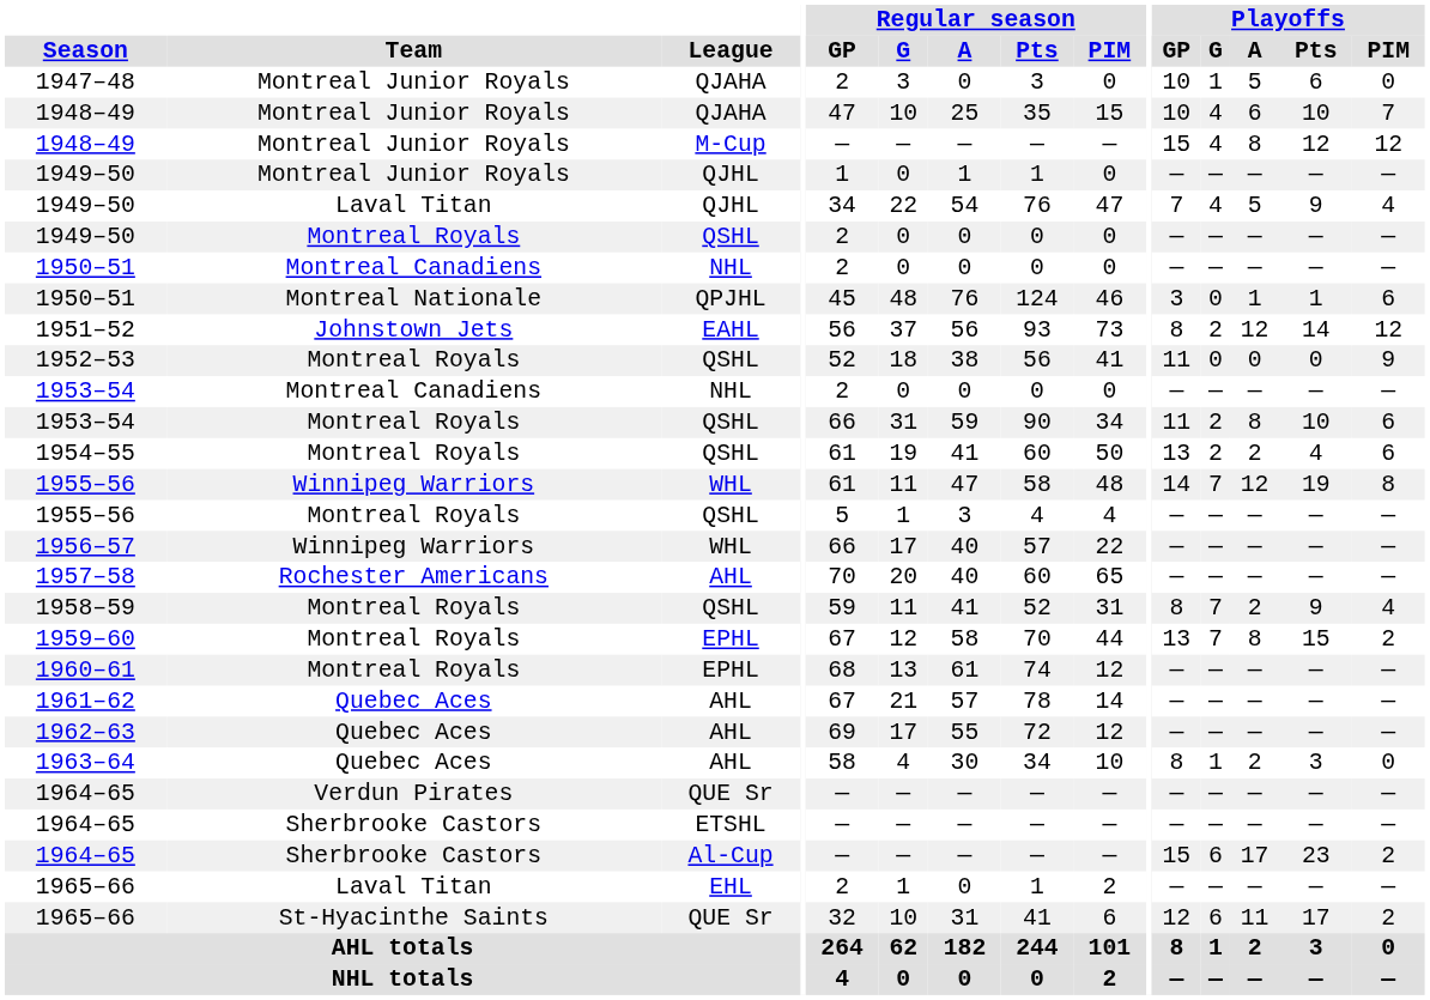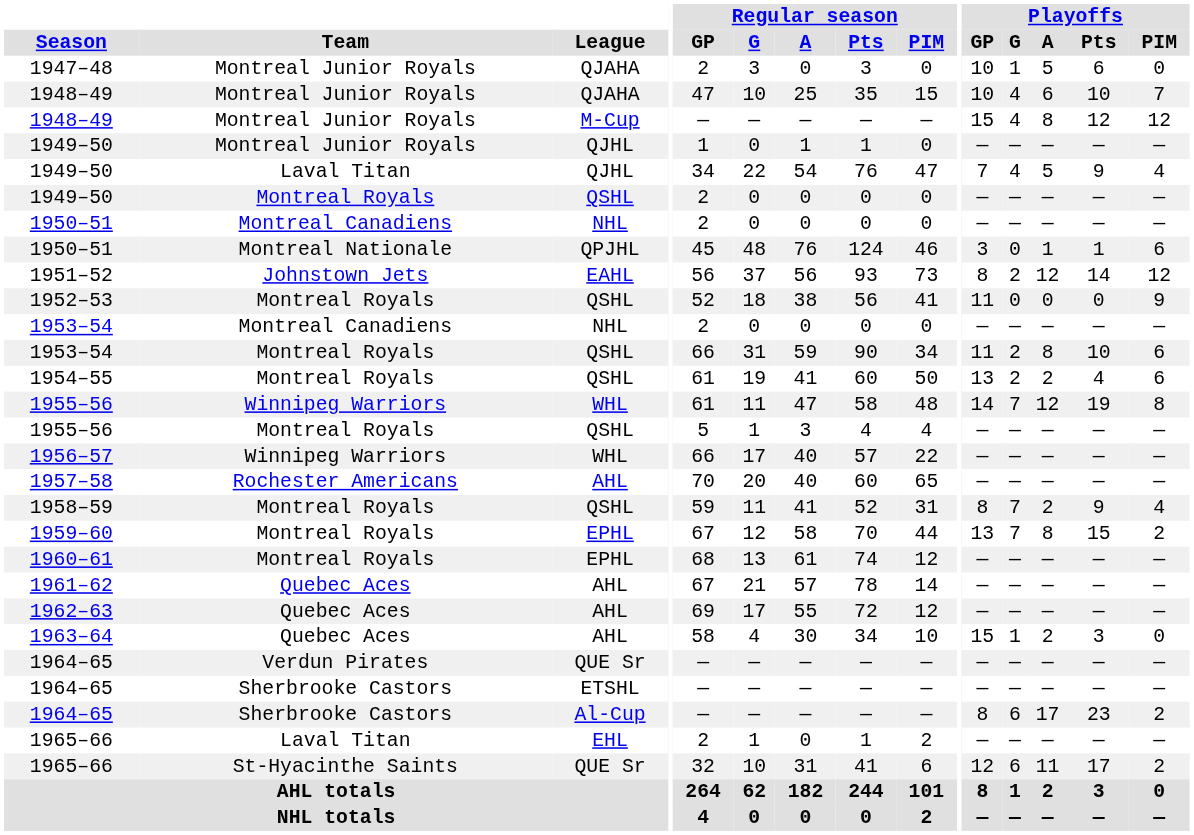 <table border="0" cellpadding="1" cellspacing="0" style="text-align:center; width:60em">
 <tr bgcolor="#e0e0e0">
 <th colspan="3" bgcolor="#ffffff"></th>
 <th rowspan="100" bgcolor="#ffffff"></th>
 <th colspan="5"><a href='#'>Regular season</a></th>
 <th rowspan="100" bgcolor="#ffffff"></th>
 <th colspan="5"><a href='#'>Playoffs</a></th>
 </tr>
 <tr bgcolor="#e0e0e0">
 <th><a href='#'>Season</a></th>
 <th>Team</th>
 <th>League</th>
 <th>GP</th>
 <th><a href='#'>G</a></th>
 <th><a href='#'>A</a></th>
 <th><a href='#'>Pts</a></th>
 <th><a href='#'>PIM</a></th>
 <th>GP</th>
 <th>G</th>
 <th>A</th>
 <th>Pts</th>
 <th>PIM</th>
 </tr>
 <tr>
 <td>1947–48</td>
 <td>Montreal Junior Royals</td>
 <td>QJAHA</td>
 <td>2</td>
 <td>3</td>
 <td>0</td>
 <td>3</td>
 <td>0</td>
 <td>10</td>
 <td>1</td>
 <td>5</td>
 <td>6</td>
 <td>0</td>
 </tr>
 <tr bgcolor="#f0f0f0">
 <td>1948–49</td>
 <td>Montreal Junior Royals</td>
 <td>QJAHA</td>
 <td>47</td>
 <td>10</td>
 <td>25</td>
 <td>35</td>
 <td>15</td>
 <td>10</td>
 <td>4</td>
 <td>6</td>
 <td>10</td>
 <td>7</td>
 </tr>
 <tr>
 <td><a href='#'>1948–49</a></td>
 <td>Montreal Junior Royals</td>
 <td><a href='#'>M-Cup</a></td>
 <td>—</td>
 <td>—</td>
 <td>—</td>
 <td>—</td>
 <td>—</td>
 <td>15</td>
 <td>4</td>
 <td>8</td>
 <td>12</td>
 <td>12</td>
 </tr>
 <tr bgcolor="#f0f0f0">
 <td>1949–50</td>
 <td>Montreal Junior Royals</td>
 <td>QJHL</td>
 <td>1</td>
 <td>0</td>
 <td>1</td>
 <td>1</td>
 <td>0</td>
 <td>—</td>
 <td>—</td>
 <td>—</td>
 <td>—</td>
 <td>—</td>
 </tr>
 <tr>
 <td>1949–50</td>
 <td>Laval Titan</td>
 <td>QJHL</td>
 <td>34</td>
 <td>22</td>
 <td>54</td>
 <td>76</td>
 <td>47</td>
 <td>7</td>
 <td>4</td>
 <td>5</td>
 <td>9</td>
 <td>4</td>
 </tr>
 <tr bgcolor="#f0f0f0">
 <td>1949–50</td>
 <td><a href='#'>Montreal Royals</a></td>
 <td><a href='#'>QSHL</a></td>
 <td>2</td>
 <td>0</td>
 <td>0</td>
 <td>0</td>
 <td>0</td>
 <td>—</td>
 <td>—</td>
 <td>—</td>
 <td>—</td>
 <td>—</td>
 </tr>
 <tr>
 <td><a href='#'>1950–51</a></td>
 <td><a href='#'>Montreal Canadiens</a></td>
 <td><a href='#'>NHL</a></td>
 <td>2</td>
 <td>0</td>
 <td>0</td>
 <td>0</td>
 <td>0</td>
 <td>—</td>
 <td>—</td>
 <td>—</td>
 <td>—</td>
 <td>—</td>
 </tr>
 <tr bgcolor="#f0f0f0">
 <td>1950–51</td>
 <td>Montreal Nationale</td>
 <td>QPJHL</td>
 <td>45</td>
 <td>48</td>
 <td>76</td>
 <td>124</td>
 <td>46</td>
 <td>3</td>
 <td>0</td>
 <td>1</td>
 <td>1</td>
 <td>6</td>
 </tr>
 <tr>
 <td>1951–52</td>
 <td><a href='#'>Johnstown Jets</a></td>
 <td><a href='#'>EAHL</a></td>
 <td>56</td>
 <td>37</td>
 <td>56</td>
 <td>93</td>
 <td>73</td>
 <td>8</td>
 <td>2</td>
 <td>12</td>
 <td>14</td>
 <td>12</td>
 </tr>
 <tr bgcolor="#f0f0f0">
 <td>1952–53</td>
 <td>Montreal Royals</td>
 <td>QSHL</td>
 <td>52</td>
 <td>18</td>
 <td>38</td>
 <td>56</td>
 <td>41</td>
 <td>11</td>
 <td>0</td>
 <td>0</td>
 <td>0</td>
 <td>9</td>
 </tr>
 <tr>
 <td><a href='#'>1953–54</a></td>
 <td>Montreal Canadiens</td>
 <td>NHL</td>
 <td>2</td>
 <td>0</td>
 <td>0</td>
 <td>0</td>
 <td>0</td>
 <td>—</td>
 <td>—</td>
 <td>—</td>
 <td>—</td>
 <td>—</td>
 </tr>
 <tr bgcolor="#f0f0f0">
 <td>1953–54</td>
 <td>Montreal Royals</td>
 <td>QSHL</td>
 <td>66</td>
 <td>31</td>
 <td>59</td>
 <td>90</td>
 <td>34</td>
 <td>11</td>
 <td>2</td>
 <td>8</td>
 <td>10</td>
 <td>6</td>
 </tr>
 <tr>
 <td>1954–55</td>
 <td>Montreal Royals</td>
 <td>QSHL</td>
 <td>61</td>
 <td>19</td>
 <td>41</td>
 <td>60</td>
 <td>50</td>
 <td>13</td>
 <td>2</td>
 <td>2</td>
 <td>4</td>
 <td>6</td>
 </tr>
 <tr bgcolor="#f0f0f0">
 <td><a href='#'>1955–56</a></td>
 <td><a href='#'>Winnipeg Warriors</a></td>
 <td><a href='#'>WHL</a></td>
 <td>61</td>
 <td>11</td>
 <td>47</td>
 <td>58</td>
 <td>48</td>
 <td>14</td>
 <td>7</td>
 <td>12</td>
 <td>19</td>
 <td>8</td>
 </tr>
 <tr>
 <td>1955–56</td>
 <td>Montreal Royals</td>
 <td>QSHL</td>
 <td>5</td>
 <td>1</td>
 <td>3</td>
 <td>4</td>
 <td>4</td>
 <td>—</td>
 <td>—</td>
 <td>—</td>
 <td>—</td>
 <td>—</td>
 </tr>
 <tr bgcolor="#f0f0f0">
 <td><a href='#'>1956–57</a></td>
 <td>Winnipeg Warriors</td>
 <td>WHL</td>
 <td>66</td>
 <td>17</td>
 <td>40</td>
 <td>57</td>
 <td>22</td>
 <td>—</td>
 <td>—</td>
 <td>—</td>
 <td>—</td>
 <td>—</td>
 </tr>
 <tr>
 <td><a href='#'>1957–58</a></td>
 <td><a href='#'>Rochester Americans</a></td>
 <td><a href='#'>AHL</a></td>
 <td>70</td>
 <td>20</td>
 <td>40</td>
 <td>60</td>
 <td>65</td>
 <td>—</td>
 <td>—</td>
 <td>—</td>
 <td>—</td>
 <td>—</td>
 </tr>
 <tr bgcolor="#f0f0f0">
 <td>1958–59</td>
 <td>Montreal Royals</td>
 <td>QSHL</td>
 <td>59</td>
 <td>11</td>
 <td>41</td>
 <td>52</td>
 <td>31</td>
 <td>8</td>
 <td>7</td>
 <td>2</td>
 <td>9</td>
 <td>4</td>
 </tr>
 <tr>
 <td><a href='#'>1959–60</a></td>
 <td>Montreal Royals</td>
 <td><a href='#'>EPHL</a></td>
 <td>67</td>
 <td>12</td>
 <td>58</td>
 <td>70</td>
 <td>44</td>
 <td>13</td>
 <td>7</td>
 <td>8</td>
 <td>15</td>
 <td>2</td>
 </tr>
 <tr bgcolor="#f0f0f0">
 <td><a href='#'>1960–61</a></td>
 <td>Montreal Royals</td>
 <td>EPHL</td>
 <td>68</td>
 <td>13</td>
 <td>61</td>
 <td>74</td>
 <td>12</td>
 <td>—</td>
 <td>—</td>
 <td>—</td>
 <td>—</td>
 <td>—</td>
 </tr>
 <tr>
 <td><a href='#'>1961–62</a></td>
 <td><a href='#'>Quebec Aces</a></td>
 <td>AHL</td>
 <td>67</td>
 <td>21</td>
 <td>57</td>
 <td>78</td>
 <td>14</td>
 <td>—</td>
 <td>—</td>
 <td>—</td>
 <td>—</td>
 <td>—</td>
 </tr>
 <tr bgcolor="#f0f0f0">
 <td><a href='#'>1962–63</a></td>
 <td>Quebec Aces</td>
 <td>AHL</td>
 <td>69</td>
 <td>17</td>
 <td>55</td>
 <td>72</td>
 <td>12</td>
 <td>—</td>
 <td>—</td>
 <td>—</td>
 <td>—</td>
 <td>—</td>
 </tr>
 <tr>
 <td><a href='#'>1963–64</a></td>
 <td>Quebec Aces</td>
 <td>AHL</td>
 <td>58</td>
 <td>4</td>
 <td>30</td>
 <td>34</td>
 <td>10</td>
-<td>8</td>
+<td>15</td>
 <td>1</td>
 <td>2</td>
 <td>3</td>
 <td>0</td>
 </tr>
 <tr bgcolor="#f0f0f0">
 <td>1964–65</td>
 <td>Verdun Pirates</td>
 <td>QUE Sr</td>
 <td>—</td>
 <td>—</td>
 <td>—</td>
 <td>—</td>
 <td>—</td>
 <td>—</td>
 <td>—</td>
 <td>—</td>
 <td>—</td>
 <td>—</td>
 </tr>
 <tr>
 <td>1964–65</td>
 <td>Sherbrooke Castors</td>
 <td>ETSHL</td>
 <td>—</td>
 <td>—</td>
 <td>—</td>
 <td>—</td>
 <td>—</td>
 <td>—</td>
 <td>—</td>
 <td>—</td>
 <td>—</td>
 <td>—</td>
 </tr>
 <tr bgcolor="#f0f0f0">
 <td><a href='#'>1964–65</a></td>
 <td>Sherbrooke Castors</td>
 <td><a href='#'>Al-Cup</a></td>
 <td>—</td>
 <td>—</td>
 <td>—</td>
 <td>—</td>
 <td>—</td>
-<td>15</td>
+<td>8</td>
 <td>6</td>
 <td>17</td>
 <td>23</td>
 <td>2</td>
 </tr>
 <tr>
 <td>1965–66</td>
 <td>Laval Titan</td>
 <td><a href='#'>EHL</a></td>
 <td>2</td>
 <td>1</td>
 <td>0</td>
 <td>1</td>
 <td>2</td>
 <td>—</td>
 <td>—</td>
 <td>—</td>
 <td>—</td>
 <td>—</td>
 </tr>
 <tr bgcolor="#f0f0f0">
 <td>1965–66</td>
 <td>St-Hyacinthe Saints</td>
 <td>QUE Sr</td>
 <td>32</td>
 <td>10</td>
 <td>31</td>
 <td>41</td>
 <td>6</td>
 <td>12</td>
 <td>6</td>
 <td>11</td>
 <td>17</td>
 <td>2</td>
 </tr>
 <tr bgcolor="#e0e0e0">
 <th colspan="3">AHL totals</th>
 <th>264</th>
 <th>62</th>
 <th>182</th>
 <th>244</th>
 <th>101</th>
 <th>8</th>
 <th>1</th>
 <th>2</th>
 <th>3</th>
 <th>0</th>
 </tr>
 <tr bgcolor="#e0e0e0">
 <th colspan="3">NHL totals</th>
 <th>4</th>
 <th>0</th>
 <th>0</th>
 <th>0</th>
 <th>2</th>
 <th>—</th>
 <th>—</th>
 <th>—</th>
 <th>—</th>
 <th>—</th>
 </tr>
 </table>
